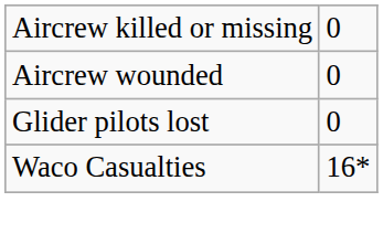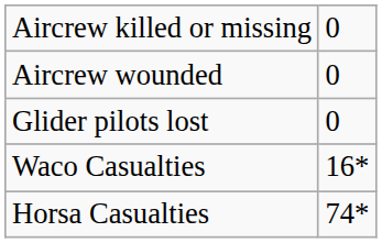 <table class="wikitable">
 <tr>
 <td>Aircrew killed or missing</td>
 <td>0</td>
 </tr>
 <tr>
 <td>Aircrew wounded</td>
 <td>0</td>
 </tr>
 <tr>
 <td>Glider pilots lost</td>
 <td>0</td>
 </tr>
 <tr>
 <td>Waco Casualties</td>
 <td>16*</td>
 </tr>
+<tr>
+<td>Horsa Casualties</td>
+<td>74*</td>
+</tr>
 </table>
